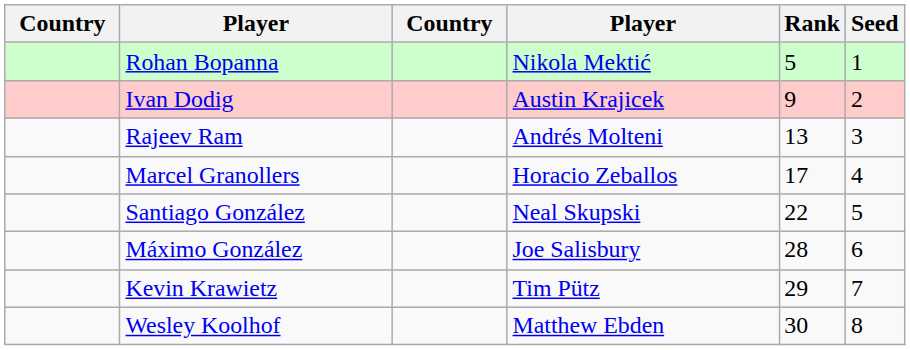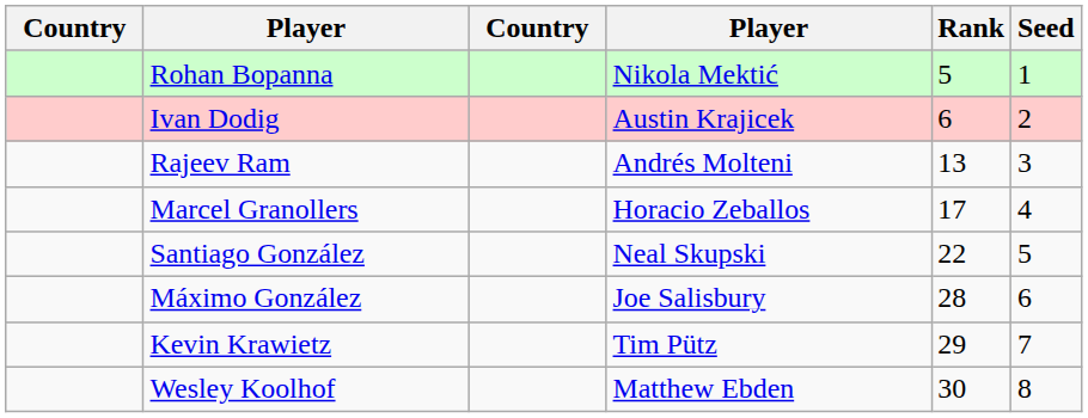 <table class="sortable wikitable">
 <tr>
 <th width="70">Country</th>
 <th width="175">Player</th>
 <th width="70">Country</th>
 <th width="175">Player</th>
 <th>Rank</th>
 <th>Seed</th>
 </tr>
 <tr bgcolor=#cfc>
 <td></td>
 <td><a href='#'>Rohan Bopanna</a></td>
 <td></td>
 <td><a href='#'>Nikola Mektić</a></td>
 <td>5</td>
 <td>1</td>
 </tr>
 <tr bgcolor=#fcc>
 <td></td>
 <td><a href='#'>Ivan Dodig</a></td>
 <td></td>
 <td><a href='#'>Austin Krajicek</a></td>
-<td>9</td>
+<td>6</td>
 <td>2</td>
 </tr>
 <tr>
 <td></td>
 <td><a href='#'>Rajeev Ram</a></td>
 <td></td>
 <td><a href='#'>Andrés Molteni</a></td>
 <td>13</td>
 <td>3</td>
 </tr>
 <tr>
 <td></td>
 <td><a href='#'>Marcel Granollers</a></td>
 <td></td>
 <td><a href='#'>Horacio Zeballos</a></td>
 <td>17</td>
 <td>4</td>
 </tr>
 <tr>
 <td></td>
 <td><a href='#'>Santiago González</a></td>
 <td></td>
 <td><a href='#'>Neal Skupski</a></td>
 <td>22</td>
 <td>5</td>
 </tr>
 <tr>
 <td></td>
 <td><a href='#'>Máximo González</a></td>
 <td></td>
 <td><a href='#'>Joe Salisbury</a></td>
 <td>28</td>
 <td>6</td>
 </tr>
 <tr>
 <td></td>
 <td><a href='#'>Kevin Krawietz</a></td>
 <td></td>
 <td><a href='#'>Tim Pütz</a></td>
 <td>29</td>
 <td>7</td>
 </tr>
 <tr>
 <td></td>
 <td><a href='#'>Wesley Koolhof</a></td>
 <td></td>
 <td><a href='#'>Matthew Ebden</a></td>
 <td>30</td>
 <td>8</td>
 </tr>
 </table>
